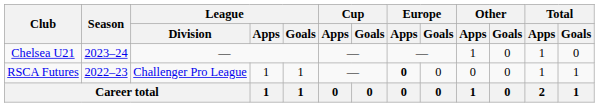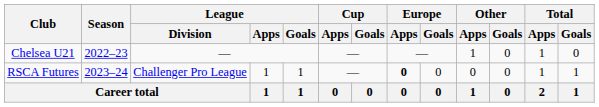 <table class="wikitable" style="text-align: center">
 <tr>
 <th rowspan="2">Club</th>
 <th rowspan="2">Season</th>
 <th colspan="3">League</th>
 <th colspan="2">Cup</th>
 <th colspan="2">Europe</th>
 <th colspan="2">Other</th>
 <th colspan="2">Total</th>
 </tr>
 <tr>
 <th>Division</th>
 <th>Apps</th>
 <th>Goals</th>
 <th>Apps</th>
 <th>Goals</th>
 <th>Apps</th>
 <th>Goals</th>
 <th>Apps</th>
 <th>Goals</th>
 <th>Apps</th>
 <th>Goals</th>
 </tr>
 <tr>
 <td><a href='#'>Chelsea U21</a></td>
-<td><a href='#'>2023–24</a></td>
+<td><a href='#'>2022–23</a></td>
 <td colspan=3>—</td>
 <td colspan=2>—</td>
 <td colspan=2>—</td>
 <td>1</td>
 <td>0</td>
 <td>1</td>
 <td>0</td>
 </tr>
 <tr>
 <td><a href='#'>RSCA Futures</a></td>
-<td><a href='#'>2022–23</a></td>
+<td><a href='#'>2023–24</a></td>
 <td><a href='#'>Challenger Pro League</a></td>
 <td>1</td>
 <td>1</td>
 <td colspan=2>—</td>
 <td><strong>0</strong></td>
 <td>0</td>
 <td>0</td>
 <td>0</td>
 <td>1</td>
 <td>1</td>
 </tr>
 <tr>
 <th colspan="3">Career total</th>
 <th>1</th>
 <th>1</th>
 <th>0</th>
 <th>0</th>
 <th>0</th>
 <th>0</th>
 <th>1</th>
 <th>0</th>
 <th>2</th>
 <th>1</th>
 </tr>
 </table>
